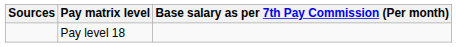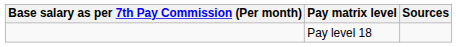 <table class="wikitable" style="margin: 1ex 0 1ex 1ex; ">
 <tr>
+<th>Base salary as per <a href='#'>7th Pay Commission</a> (Per month)</th>
+<th>Pay matrix level</th>
 <th>Sources</th>
-<th>Pay matrix level</th>
-<th>Base salary as per <a href='#'>7th Pay Commission</a> (Per month)</th>
 </tr>
 <tr>
+<td></td>
+<td>Pay level 18</td>
 <td style="text-align: center; "></td>
-<td>Pay level 18</td>
-<td></td>
 </tr>
 </table>
